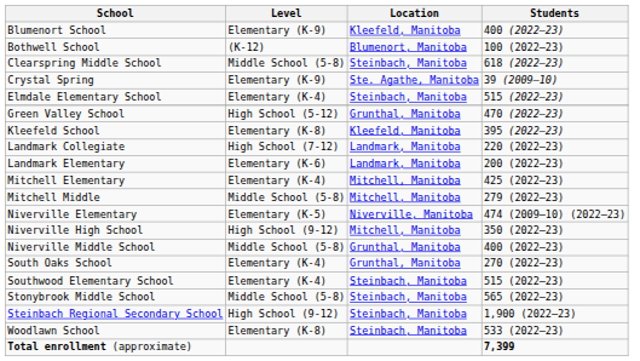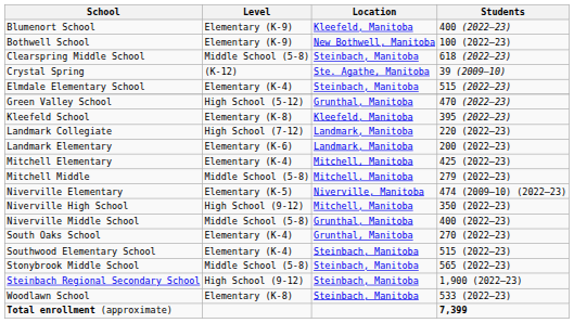 <table class="wikitable sortable">
 <tr>
 <th>School</th>
 <th>Level</th>
 <th>Location</th>
 <th data-sort-type="number">Students</th>
 </tr>
 <tr>
 <td>Blumenort School</td>
 <td>Elementary (K-9)</td>
 <td><a href='#'>Kleefeld, Manitoba</a></td>
 <td>400 <em>(2022–23)</td>
 </tr>
 <tr>
 <td>Bothwell School</td>
-<td>(K-12)</td>
-<td><a href='#'>Blumenort, Manitoba</a></td>
+<td>Elementary  (K-9)</td>
+<td><a href='#'>New Bothwell, Manitoba</a></td>
 <td>100 </em>(2022–23)<strong></td>
 </tr>
 <tr>
 <td>Clearspring Middle School</td>
 <td>Middle School (5-8)</td>
 <td><a href='#'>Steinbach, Manitoba</a></td>
 <td>618 <em>(2022–23)</em></td>
 </tr>
 <tr>
 <td>Crystal Spring</td>
-<td>Elementary  (K-9)</td>
+<td>(K-12)</td>
 <td><a href='#'>Ste. Agathe, Manitoba</a></td>
 <td>39 <em>(2009–10)</em></td>
 </tr>
 <tr>
 <td>Elmdale Elementary School</td>
 <td>Elementary  (K-4)</td>
 <td><a href='#'>Steinbach, Manitoba</a></td>
 <td>515 <em>(2022–23)</em></td>
 </tr>
 <tr>
 </tr>
 <tr>
 <td>Green Valley School</td>
 <td>High School  (5-12)</td>
 <td><a href='#'>Grunthal, Manitoba</a></td>
 <td>470 <em>(2022–23)</em></td>
 </tr>
 <tr>
 <td>Kleefeld School</td>
 <td>Elementary (K-8)</td>
 <td><a href='#'>Kleefeld, Manitoba</a></td>
 <td>395 <em>(2022–23)</strong></td>
 </tr>
 <tr>
 <td>Landmark Collegiate</td>
 <td>High School (7-12)</td>
 <td><a href='#'>Landmark, Manitoba</a></td>
 <td>220 </em>(2022–23)<em></td>
 </tr>
 <tr>
 <td>Landmark Elementary</td>
 <td>Elementary (K-6)</td>
 <td><a href='#'>Landmark, Manitoba</a></td>
 <td>200 </em>(2022–23)<em></td>
 </tr>
 <tr>
 <td>Mitchell Elementary</td>
 <td>Elementary (K-4)</td>
 <td><a href='#'>Mitchell, Manitoba</a></td>
 <td>425 </em>(2022–23)<em></td>
 </tr>
 <tr>
 <td>Mitchell Middle</td>
 <td>Middle School (5-8)</td>
 <td><a href='#'>Mitchell, Manitoba</a></td>
 <td>279 </em>(2022–23)<em></td>
 </tr>
 <tr>
 <td>Niverville Elementary</td>
 <td>Elementary (K-5)</td>
 <td><a href='#'>Niverville, Manitoba</a></td>
 <td>474 </em>(2009–10)<em> </em>(2022–23)<em></td>
 </tr>
 <tr>
 <td>Niverville High School</td>
 <td>High School (9-12)</td>
 <td><a href='#'>Mitchell, Manitoba</a></td>
 <td>350 </em>(2022–23)<em></td>
 </tr>
 <tr>
 <td>Niverville Middle School</td>
 <td>Middle School (5-8)</td>
 <td><a href='#'>Grunthal, Manitoba</a></td>
 <td>400 </em>(2022–23)<em></td>
 </tr>
 <tr>
 <td>South Oaks School</td>
 <td>Elementary (K-4)</td>
 <td><a href='#'>Grunthal, Manitoba</a></td>
 <td>270 </em>(2022–23)<em></td>
 </tr>
 <tr>
 <td>Southwood Elementary School</td>
 <td>Elementary (K-4)</td>
 <td><a href='#'>Steinbach, Manitoba</a></td>
 <td>515 </em>(2022–23)<em></td>
 </tr>
 <tr>
 <td>Stonybrook Middle School</td>
 <td>Middle School (5-8)</td>
 <td><a href='#'>Steinbach, Manitoba</a></td>
 <td>565 </em>(2022–23)<em></td>
 </tr>
 <tr>
 <td><a href='#'>Steinbach Regional Secondary School</a></td>
 <td>High School (9-12)</td>
 <td><a href='#'>Steinbach, Manitoba</a></td>
 <td>1,900  </em>(2022–23)<em></td>
 </tr>
 <tr>
 <td>Woodlawn School</td>
 <td>Elementary (K-8)</td>
 <td><a href='#'>Steinbach, Manitoba</a></td>
 <td>533 </em>(2022–23)<em></td>
 </tr>
 <tr>
 <td><strong>Total enrollment</strong> (approximate)</td>
 <td></td>
 <td></td>
 <td><strong>7,399</strong></td>
 </tr>
 </table>
